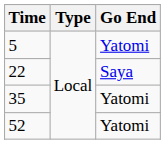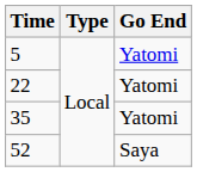 <table class="wikitable">
 <tr>
 <th>Time</th>
 <th>Type</th>
 <th>Go End</th>
 </tr>
 <tr>
 <td>5</td>
 <td rowspan="4">Local</td>
 <td><a href='#'>Yatomi</a></td>
 </tr>
 <tr>
 <td>22</td>
-<td><a href='#'>Saya</a></td>
+<td>Yatomi</td>
 </tr>
 <tr>
 <td>35</td>
 <td>Yatomi</td>
 </tr>
 <tr>
 <td>52</td>
-<td>Yatomi</td>
+<td>Saya</td>
 </tr>
 </table>
